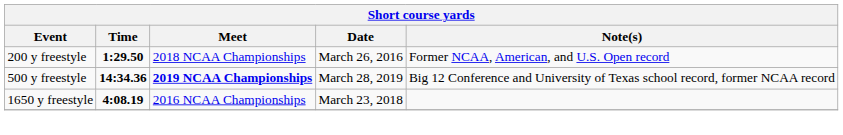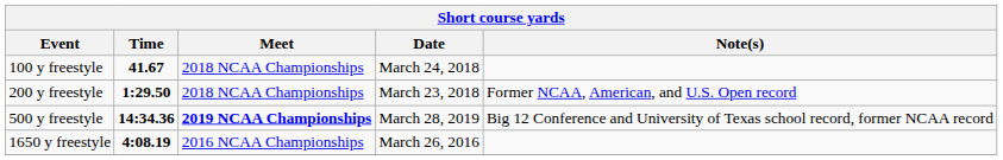 <table class="wikitable">
 <tr style="background:#eee;">
 <th colspan="5"><a href='#'>Short course yards</a></th>
 </tr>
 <tr style="background:#eee;">
 <th>Event</th>
 <th>Time</th>
 <th>Meet</th>
 <th>Date</th>
 <th>Note(s)</th>
 </tr>
 <tr>
+<td>100 y freestyle</td>
+<td style="text-align:center;"><strong>41.67</strong></td>
+<td><a href='#'>2018 NCAA Championships</a></td>
+<td>March 24, 2018</td>
+<td></td>
+</tr>
+<tr>
 <td>200 y freestyle</td>
 <td style="text-align:center;"><strong>1:29.50</strong></td>
 <td><a href='#'>2018 NCAA Championships</a></td>
-<td>March 26, 2016</td>
+<td>March 23, 2018</td>
 <td>Former <a href='#'>NCAA</a>, <a href='#'>American</a>, and <a href='#'>U.S. Open record</a></td>
 </tr>
 <tr>
 <td>500 y freestyle</td>
 <td style="text-align:center;"><strong>14:34.36</strong></td>
 <td><strong><a href='#'>2019 NCAA Championships</a></strong></td>
 <td>March 28, 2019</td>
 <td>Big 12 Conference and University of Texas school record, former NCAA record</td>
 </tr>
 <tr>
 <td>1650 y freestyle</td>
 <td style="text-align:center;"><strong>4:08.19</strong></td>
 <td><a href='#'>2016 NCAA Championships</a></td>
-<td>March 23, 2018</td>
+<td>March 26, 2016</td>
 <td></td>
 </tr>
 <tr>
 </tr>
 </table>
